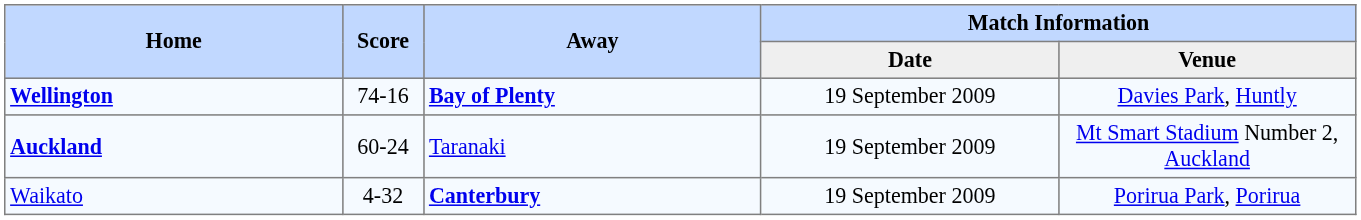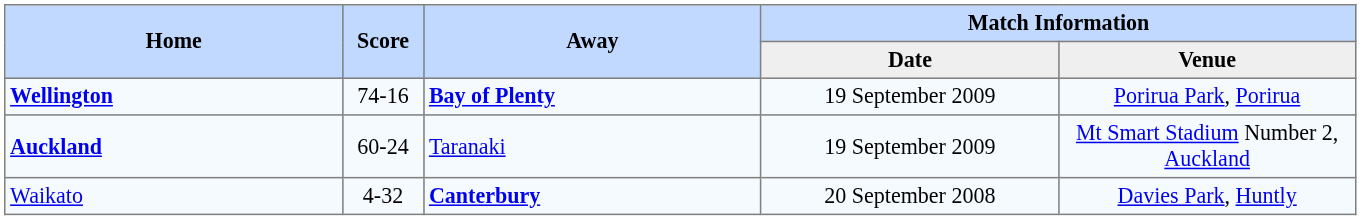 <table border=1 style="border-collapse:collapse; font-size:90%; text-align:center;" cellpadding=3 cellspacing=0 width=100%>
 <tr bgcolor=#C1D8FF>
 <th rowspan=2 width=25%>Home</th>
 <th rowspan=2 width=6%>Score</th>
 <th rowspan=2 width=25%>Away</th>
 <th colspan=6>Match Information</th>
 </tr>
 <tr bgcolor=#EFEFEF>
 <th width=22%>Date</th>
 <th width=22%>Venue</th>
 </tr>
 <tr bgcolor=#F5FAFF>
 <td align=left> <strong><a href='#'>Wellington</a></strong></td>
 <td>74-16</td>
 <td align=left><strong> <a href='#'>Bay of Plenty</a></strong></td>
 <td>19 September 2009</td>
-<td><a href='#'>Davies Park</a>, <a href='#'>Huntly</a></td>
+<td><a href='#'>Porirua Park</a>, <a href='#'>Porirua</a></td>
 </tr>
 <tr bgcolor=#F5FAFF>
 <td align=left> <strong><a href='#'>Auckland</a></strong></td>
 <td>60-24</td>
 <td align=left> <a href='#'>Taranaki</a></td>
 <td>19 September 2009</td>
 <td><a href='#'>Mt Smart Stadium</a> Number 2, <a href='#'>Auckland</a></td>
 </tr>
 <tr bgcolor=#F5FAFF>
 <td align=left> <a href='#'>Waikato</a></td>
 <td>4-32</td>
 <td align=left> <strong><a href='#'>Canterbury</a></strong></td>
-<td>19 September 2009</td>
-<td><a href='#'>Porirua Park</a>, <a href='#'>Porirua</a></td>
+<td>20 September 2008</td>
+<td><a href='#'>Davies Park</a>, <a href='#'>Huntly</a></td>
 </tr>
 </table>
